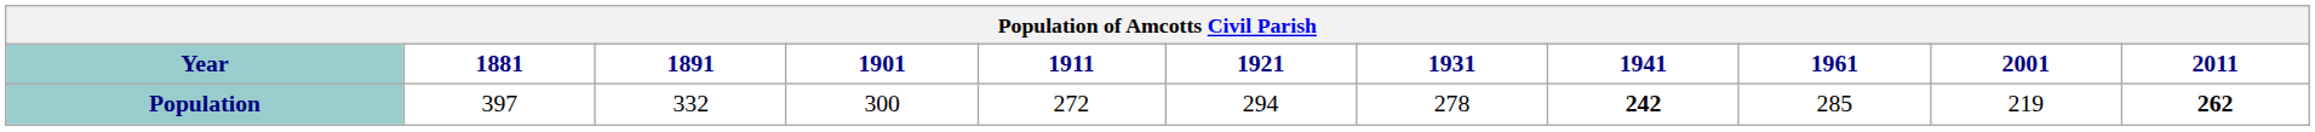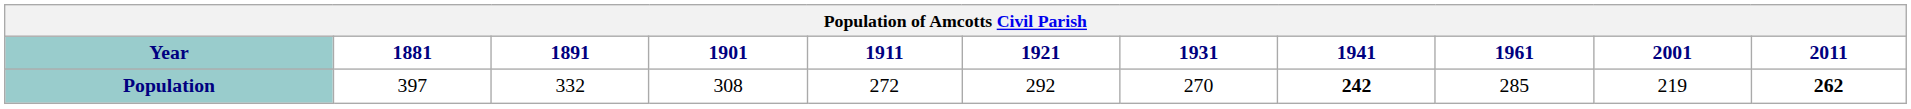 <table class="wikitable" style="font-size:90%; width:70%; border:0; text-align:center; line-height:120%;">
 <tr>
 <th colspan="12" style="text-align:center;font-size:90%;">Population of Amcotts <a href='#'>Civil Parish</a></th>
 </tr>
 <tr>
 <th style="background:#9cc; color:navy; height:17px;">Year</th>
 <th style="background:#fff; color:navy;">1881</th>
 <th style="background:#fff; color:navy;">1891</th>
 <th style="background:#fff; color:navy;">1901</th>
 <th style="background:#fff; color:navy;">1911</th>
 <th style="background:#fff; color:navy;">1921</th>
 <th style="background:#fff; color:navy;">1931</th>
 <th style="background:#fff; color:navy;">1941</th>
 <th style="background:#fff; color:navy;">1961</th>
 <th style="background:#fff; color:navy;">2001</th>
 <th style="background:#fff; color:navy;">2011</th>
 </tr>
 <tr style="text-align:center;">
 <th style="background:#9cc; color:navy; height:17px;">Population</th>
 <td style="background:#fff; color:black;">397</td>
 <td style="background:#fff; color:black;">332</td>
-<td style="background:#fff; color:black;">300</td>
+<td style="background:#fff; color:black;">308</td>
 <td style="background:#fff; color:black;">272</td>
-<td style="background:#fff; color:black;">294</td>
-<td style="background:#fff; color:black;">278</td>
+<td style="background:#fff; color:black;">292</td>
+<td style="background:#fff; color:black;">270</td>
 <td style="background:#fff; color:black;"><strong>242</strong></td>
 <td style="background:#fff; color:black;">285</td>
 <td style="background:#fff; color:black;">219</td>
 <th style="background:#fff; color:black;">262</th>
 </tr>
 </table>
